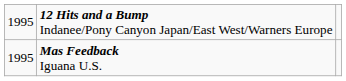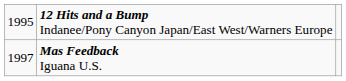 <table class="wikitable">
 <tr>
 <td>1995</td>
 <td><strong><em>12 Hits and a Bump</em></strong><br>Indanee/Pony Canyon Japan/East West/Warners Europe</td>
 <td></td>
 </tr>
 <tr>
-<td>1995</td>
+<td>1997</td>
 <td><strong><em>Mas Feedback</em></strong><br>Iguana U.S.</td>
 <td></td>
 </tr>
 </table>
